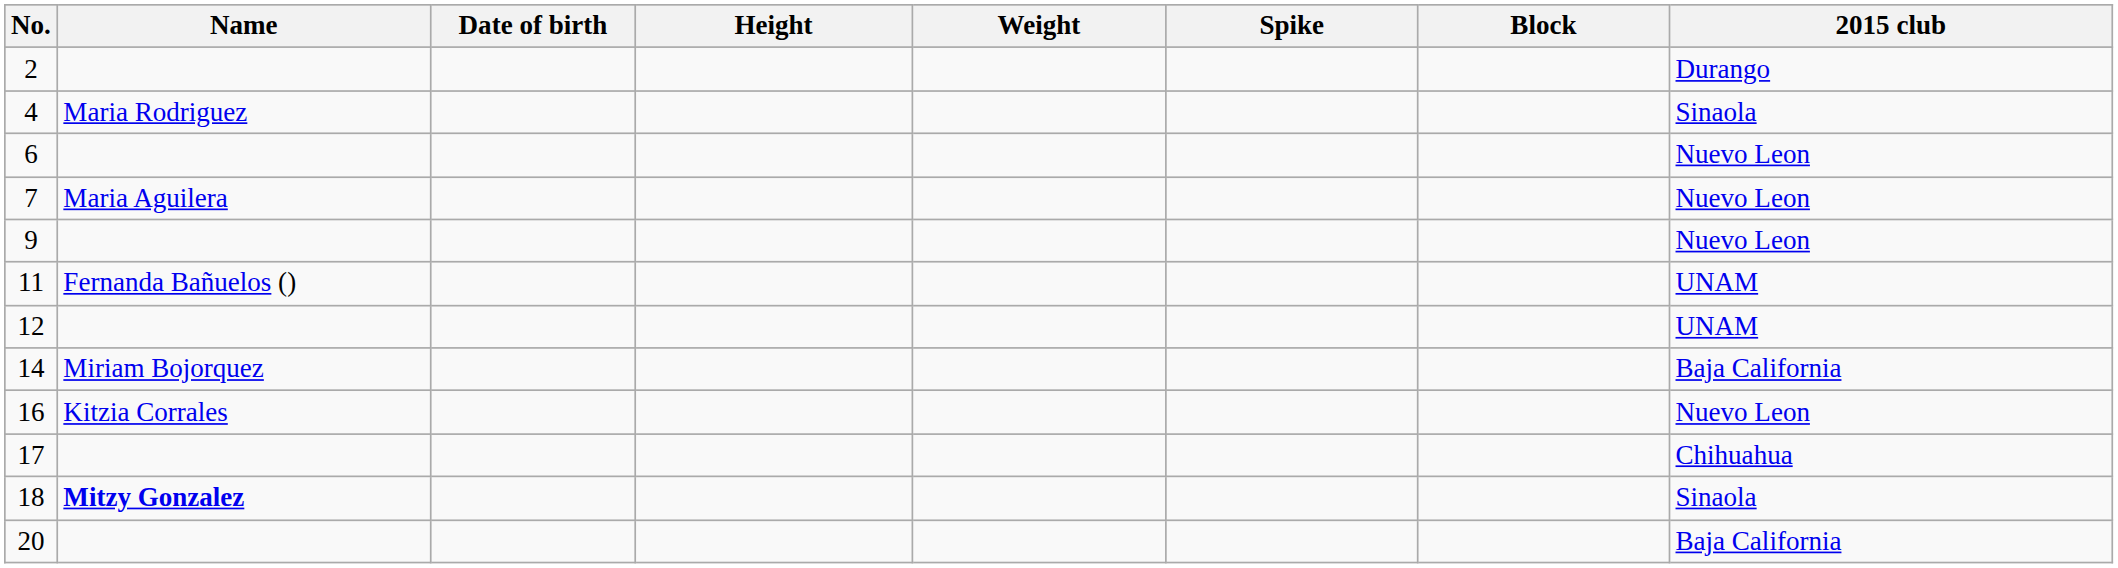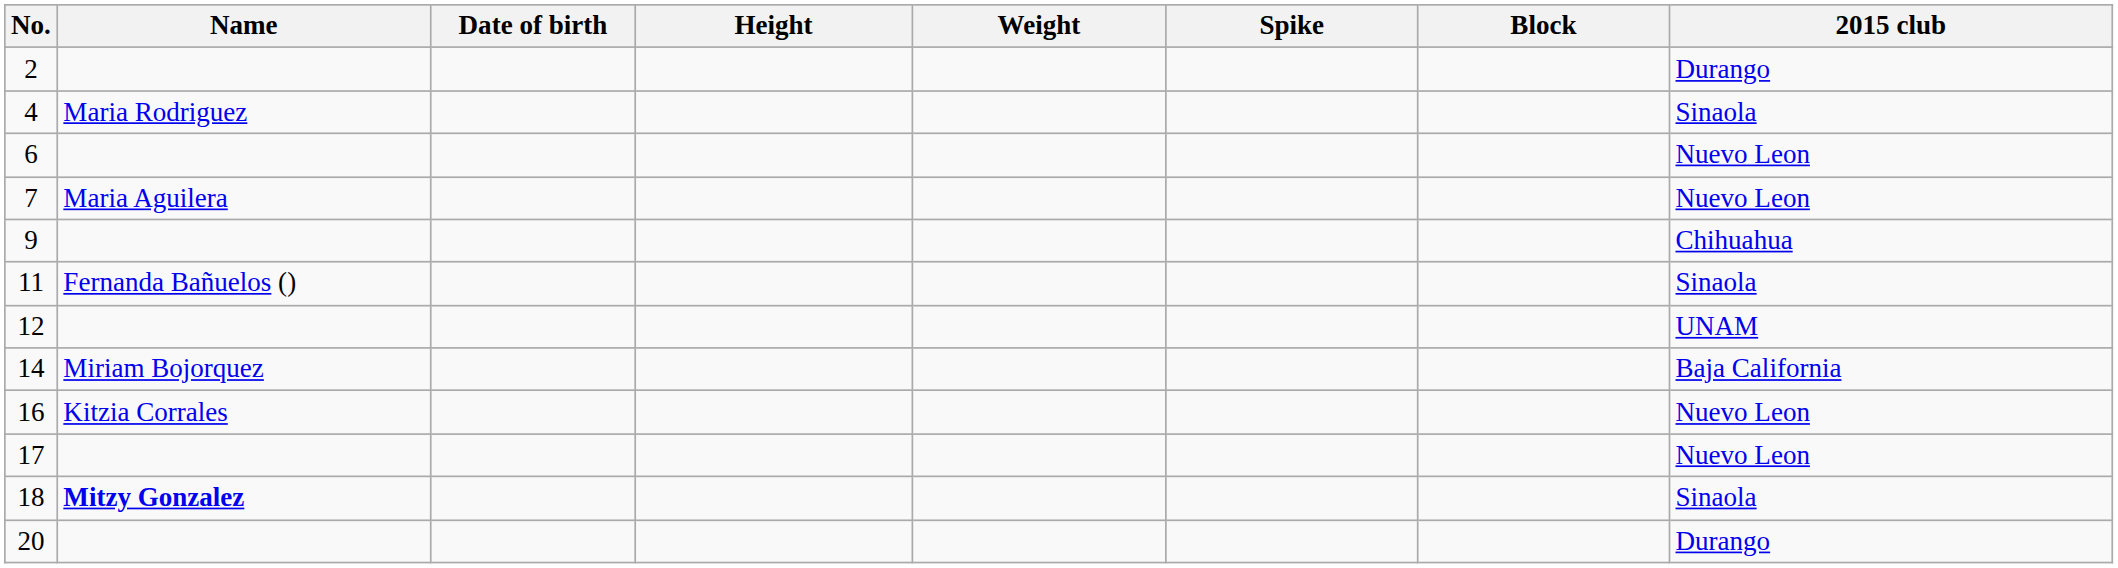 <table class="wikitable sortable" style="text-align:center;">
 <tr>
 <th>No.</th>
 <th style="width:15em">Name</th>
 <th style="width:8em">Date of birth</th>
 <th style="width:11em">Height</th>
 <th style="width:10em">Weight</th>
 <th style="width:10em">Spike</th>
 <th style="width:10em">Block</th>
 <th style="width:18em">2015 club</th>
 </tr>
 <tr>
 <td>2</td>
 <td align=left></td>
 <td align=right></td>
 <td></td>
 <td></td>
 <td></td>
 <td></td>
 <td align=left> <a href='#'>Durango</a></td>
 </tr>
 <tr>
 <td>4</td>
 <td align=left><a href='#'>Maria Rodriguez</a></td>
 <td align=right></td>
 <td></td>
 <td></td>
 <td></td>
 <td></td>
 <td align=left> <a href='#'>Sinaola</a></td>
 </tr>
 <tr>
 <td>6</td>
 <td align=left></td>
 <td align=right></td>
 <td></td>
 <td></td>
 <td></td>
 <td></td>
 <td align=left> <a href='#'>Nuevo Leon</a></td>
 </tr>
 <tr>
 <td>7</td>
 <td align=left><a href='#'>Maria Aguilera</a></td>
 <td align=right></td>
 <td></td>
 <td></td>
 <td></td>
 <td></td>
 <td align=left> <a href='#'>Nuevo Leon</a></td>
 </tr>
 <tr>
 <td>9</td>
 <td align=left></td>
 <td align=right></td>
 <td></td>
 <td></td>
 <td></td>
 <td></td>
-<td align=left> <a href='#'>Nuevo Leon</a></td>
+<td align=left> <a href='#'>Chihuahua</a></td>
 </tr>
 <tr>
 <td>11</td>
 <td align=left><a href='#'>Fernanda Bañuelos</a> ()</td>
 <td align=right></td>
 <td></td>
 <td></td>
 <td></td>
 <td></td>
-<td align=left> <a href='#'>UNAM</a></td>
+<td align=left> <a href='#'>Sinaola</a></td>
 </tr>
 <tr>
 <td>12</td>
 <td align=left></td>
 <td align=right></td>
 <td></td>
 <td></td>
 <td></td>
 <td></td>
 <td align=left> <a href='#'>UNAM</a></td>
 </tr>
 <tr>
 <td>14</td>
 <td align=left><a href='#'>Miriam Bojorquez</a></td>
 <td align=right></td>
 <td></td>
 <td></td>
 <td></td>
 <td></td>
 <td align=left> <a href='#'>Baja California</a></td>
 </tr>
 <tr>
 <td>16</td>
 <td align=left><a href='#'>Kitzia Corrales</a></td>
 <td align=right></td>
 <td></td>
 <td></td>
 <td></td>
 <td></td>
 <td align=left> <a href='#'>Nuevo Leon</a></td>
 </tr>
 <tr>
 <td>17</td>
 <td align=left></td>
 <td align=right></td>
 <td></td>
 <td></td>
 <td></td>
 <td></td>
-<td align=left> <a href='#'>Chihuahua</a></td>
+<td align=left> <a href='#'>Nuevo Leon</a></td>
 </tr>
 <tr>
 <td>18</td>
 <td align=left><strong><a href='#'>Mitzy Gonzalez</a></strong></td>
 <td align=right></td>
 <td></td>
 <td></td>
 <td></td>
 <td></td>
 <td align=left> <a href='#'>Sinaola</a></td>
 </tr>
 <tr>
 <td>20</td>
 <td align=left></td>
 <td align=right></td>
 <td></td>
 <td></td>
 <td></td>
 <td></td>
-<td align=left> <a href='#'>Baja California</a></td>
+<td align=left> <a href='#'>Durango</a></td>
 </tr>
 </table>
